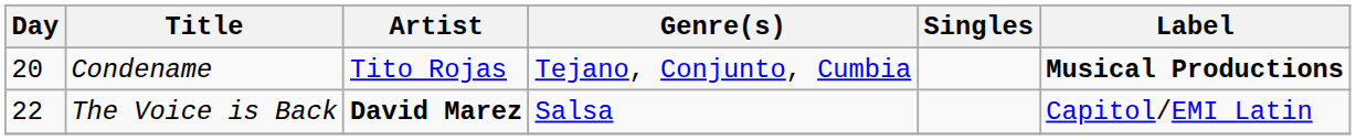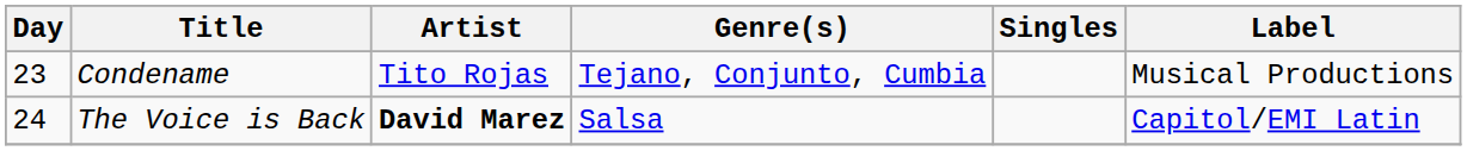 <table class="wikitable sortable" style="text-align: left;">
 <tr>
 <th>Day</th>
 <th>Title</th>
 <th>Artist</th>
 <th>Genre(s)</th>
 <th>Singles</th>
 <th>Label</th>
 </tr>
 <tr>
-<td>20</td>
+<td>23</td>
 <td><em>Condename</em></td>
 <td><a href='#'>Tito Rojas</a></td>
 <td><a href='#'>Tejano</a>, <a href='#'>Conjunto</a>, <a href='#'>Cumbia</a></td>
 <td></td>
-<td><strong>Musical Productions</strong></td>
+<td>Musical Productions</td>
 </tr>
 <tr>
-<td>22</td>
+<td>24</td>
 <td><em>The Voice is Back</em></td>
 <td><strong>David Marez</strong></td>
 <td><a href='#'>Salsa</a></td>
 <td></td>
 <td><a href='#'>Capitol</a>/<a href='#'>EMI Latin</a></td>
 </tr>
 <tr>
 </tr>
 </table>
